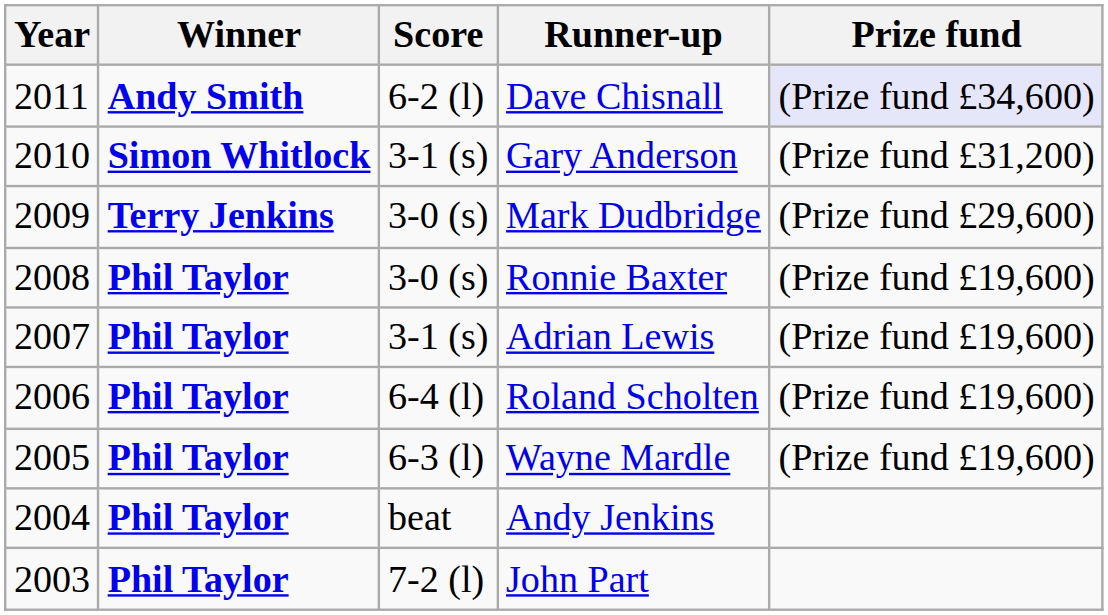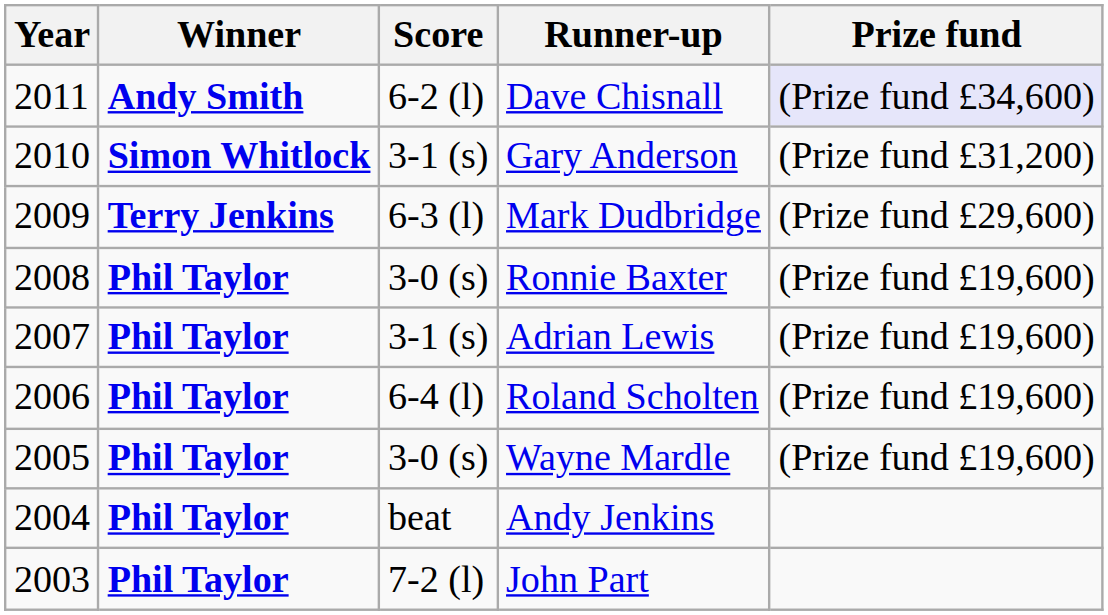 <table class="wikitable">
 <tr>
 <th>Year</th>
 <th>Winner</th>
 <th>Score</th>
 <th>Runner-up</th>
 <th>Prize fund</th>
 </tr>
 <tr>
 <td>2011</td>
 <td> <strong><a href='#'>Andy Smith</a></strong></td>
 <td>6-2 (l)</td>
 <td> <a href='#'>Dave Chisnall</a></td>
 <td style="background: lavender;">(Prize fund £34,600) </td>
 </tr>
 <tr>
 <td>2010</td>
 <td> <strong><a href='#'>Simon Whitlock</a></strong></td>
 <td>3-1 (s)</td>
 <td> <a href='#'>Gary Anderson</a></td>
 <td>(Prize fund £31,200)</td>
 </tr>
 <tr>
 <td>2009</td>
 <td> <strong><a href='#'>Terry Jenkins</a></strong></td>
-<td>3-0 (s)</td>
+<td>6-3 (l)</td>
 <td> <a href='#'>Mark Dudbridge</a></td>
 <td>(Prize fund £29,600)</td>
 </tr>
 <tr>
 <td>2008</td>
 <td> <strong><a href='#'>Phil Taylor</a></strong></td>
 <td>3-0 (s)</td>
 <td> <a href='#'>Ronnie Baxter</a></td>
 <td>(Prize fund £19,600)</td>
 </tr>
 <tr>
 <td>2007</td>
 <td> <strong><a href='#'>Phil Taylor</a></strong></td>
 <td>3-1 (s)</td>
 <td> <a href='#'>Adrian Lewis</a></td>
 <td>(Prize fund £19,600)</td>
 </tr>
 <tr>
 <td>2006</td>
 <td> <strong><a href='#'>Phil Taylor</a></strong></td>
 <td>6-4 (l)</td>
 <td> <a href='#'>Roland Scholten</a></td>
 <td>(Prize fund £19,600)</td>
 </tr>
 <tr>
 <td>2005</td>
 <td> <strong><a href='#'>Phil Taylor</a></strong></td>
-<td>6-3 (l)</td>
+<td>3-0 (s)</td>
 <td> <a href='#'>Wayne Mardle</a></td>
 <td>(Prize fund £19,600)</td>
 </tr>
 <tr>
 <td>2004</td>
 <td> <strong><a href='#'>Phil Taylor</a></strong></td>
 <td>beat</td>
 <td> <a href='#'>Andy Jenkins</a></td>
 <td></td>
 </tr>
 <tr>
 <td>2003</td>
 <td> <strong><a href='#'>Phil Taylor</a></strong></td>
 <td>7-2 (l)</td>
 <td> <a href='#'>John Part</a></td>
 <td></td>
 </tr>
 </table>
